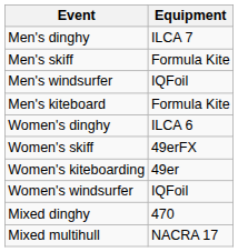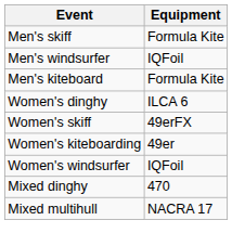 <table class="wikitable">
 <tr>
 <th>Event</th>
 <th>Equipment</th>
-</tr>
-<tr>
-<td>Men's dinghy</td>
-<td>ILCA 7</td>
 </tr>
 <tr>
 <td>Men's skiff</td>
 <td>Formula Kite</td>
 </tr>
 <tr>
 <td>Men's windsurfer</td>
 <td>IQFoil</td>
 </tr>
 <tr>
 <td>Men's kiteboard</td>
 <td>Formula Kite</td>
 </tr>
 <tr>
 <td>Women's dinghy</td>
 <td>ILCA 6</td>
 </tr>
 <tr>
 <td>Women's skiff</td>
 <td>49erFX</td>
 </tr>
 <tr>
 <td>Women's kiteboarding</td>
 <td>49er</td>
 </tr>
 <tr>
 <td>Women's windsurfer</td>
 <td>IQFoil</td>
 </tr>
 <tr>
 <td>Mixed dinghy</td>
 <td>470</td>
 </tr>
 <tr>
 <td>Mixed multihull</td>
 <td>NACRA 17</td>
 </tr>
 </table>
